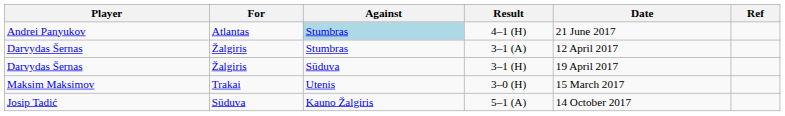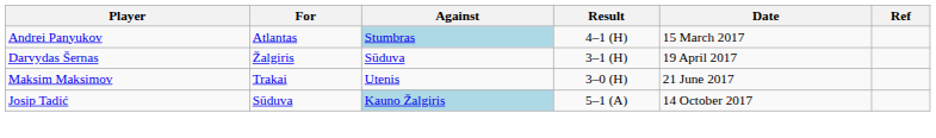 <table class="wikitable sortable" style="width:70%;">
 <tr>
 <th>Player</th>
 <th>For</th>
 <th>Against</th>
 <th>Result</th>
 <th>Date</th>
 <th>Ref</th>
 </tr>
 <tr>
 <td> <a href='#'>Andrei Panyukov</a></td>
 <td><a href='#'>Atlantas</a></td>
 <td style="background: lightblue;"><a href='#'>Stumbras</a></td>
 <td style="text-align:center;">4–1 (H)</td>
-<td>21 June 2017</td>
-<td style="text-align:center;"></td>
-</tr>
-<tr>
-<td> <a href='#'>Darvydas Šernas</a></td>
-<td><a href='#'>Žalgiris</a></td>
-<td><a href='#'>Stumbras</a></td>
-<td style="text-align:center;">3–1 (A)</td>
-<td>12 April 2017</td>
+<td>15 March 2017</td>
 <td style="text-align:center;"></td>
 </tr>
 <tr>
 <td> <a href='#'>Darvydas Šernas</a></td>
 <td><a href='#'>Žalgiris</a></td>
 <td><a href='#'>Sūduva</a></td>
 <td style="text-align:center;">3–1 (H)</td>
 <td>19 April 2017</td>
 <td style="text-align:center;"></td>
 </tr>
 <tr>
 <td> <a href='#'>Maksim Maksimov</a></td>
 <td><a href='#'>Trakai</a></td>
 <td><a href='#'>Utenis</a></td>
 <td style="text-align:center;">3–0 (H)</td>
-<td>15 March 2017</td>
+<td>21 June 2017</td>
 <td style="text-align:center;"></td>
 </tr>
 <tr>
 <td> <a href='#'>Josip Tadić</a></td>
 <td><a href='#'>Sūduva</a></td>
-<td><a href='#'>Kauno Žalgiris</a></td>
+<td style="background: lightblue;"><a href='#'>Kauno Žalgiris</a></td>
 <td style="text-align:center;">5–1 (A)</td>
 <td>14 October 2017</td>
 <td style="text-align:center;"></td>
 </tr>
 </table>
